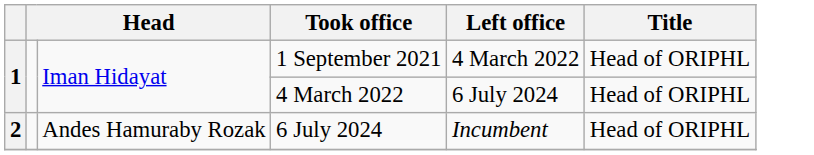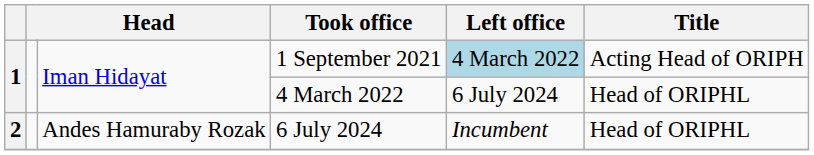 <table class="wikitable sortable">
 <tr>
 <th></th>
 <th colspan="2">Head</th>
 <th>Took office</th>
 <th>Left office</th>
 <th>Title</th>
 </tr>
 <tr>
 <th rowspan="2">1</th>
 <td rowspan="2"></td>
 <td rowspan="2"><a href='#'>Iman Hidayat</a></td>
 <td align="center">1 September 2021</td>
-<td align="center">4 March 2022</td>
-<td>Head of ORIPHL</td>
+<td align="center" style="background: lightblue;">4 March 2022</td>
+<td align="center">Acting Head of ORIPH</td>
 </tr>
 <tr>
 <td>4 March 2022</td>
 <td>6 July 2024</td>
 <td>Head of ORIPHL</td>
 </tr>
 <tr>
 <th>2</th>
 <td></td>
 <td>Andes Hamuraby Rozak</td>
 <td>6 July 2024</td>
 <td><em>Incumbent</em></td>
 <td>Head of ORIPHL</td>
 </tr>
 <tr>
 </tr>
 </table>
